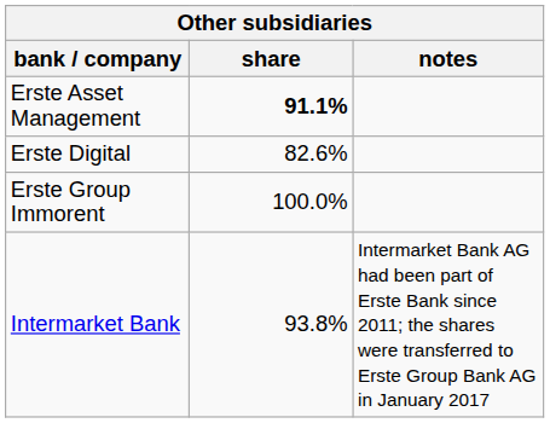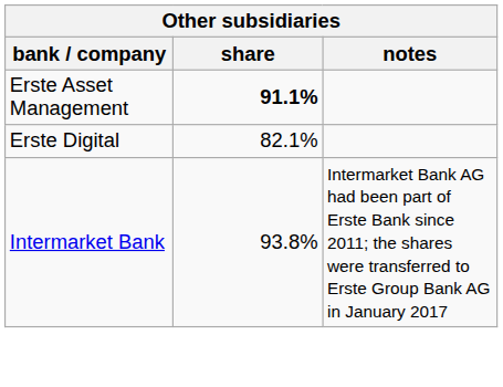 <table class="wikitable zebra">
 <tr>
 <th colspan="3">Other subsidiaries</th>
 </tr>
 <tr class="hintergrundfarbe5" align="center">
 <th width="125">bank / company</th>
 <th width="110">share</th>
 <th width="130">notes</th>
 </tr>
 <tr>
 <td>Erste Asset Management</td>
 <td align="right"><strong>91.1%</strong></td>
 <td></td>
 </tr>
 <tr>
 <td>Erste Digital</td>
-<td align="right">82.6%</td>
-<td></td>
-</tr>
-<tr>
-<td>Erste Group Immorent</td>
-<td align="right">100.0%</td>
+<td align="right">82.1%</td>
 <td></td>
 </tr>
 <tr>
 <td><a href='#'>Intermarket Bank</a></td>
 <td align="right">93.8%</td>
 <td><small>Intermarket Bank AG had been part of Erste Bank since 2011; the shares were transferred to Erste Group Bank AG in January 2017</small></td>
 </tr>
 </table>
